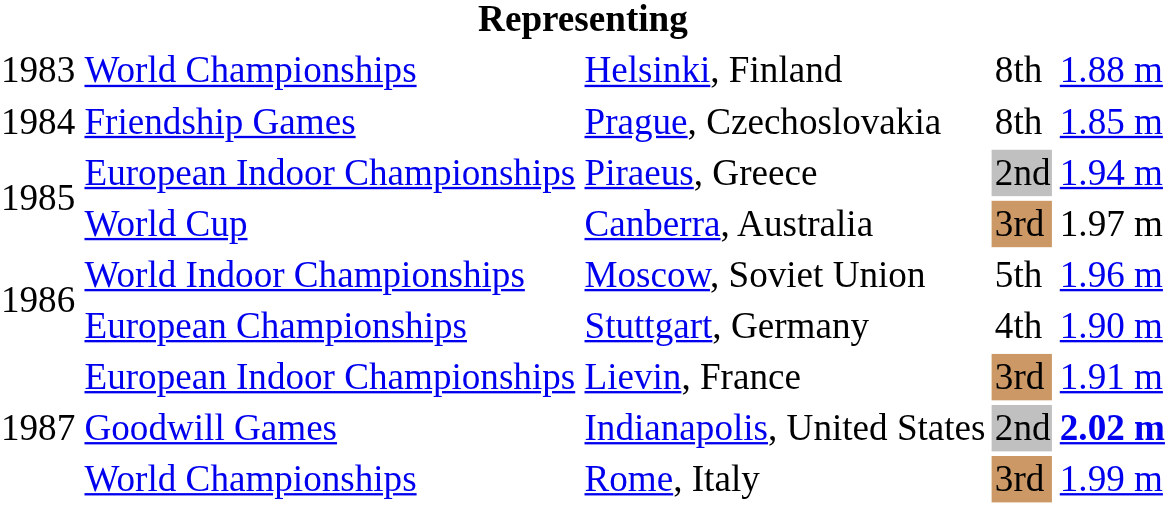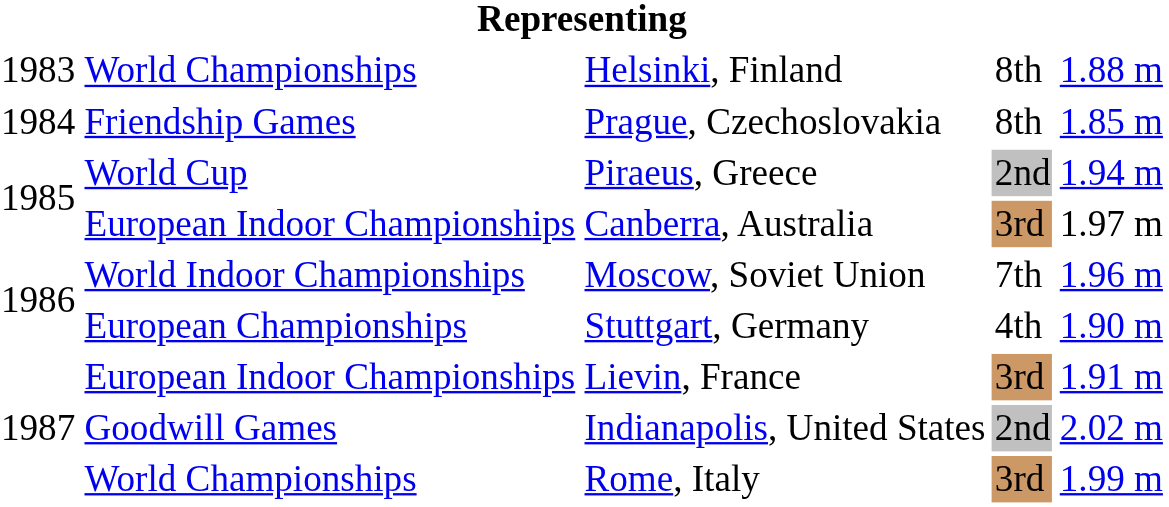 <table>
 <tr>
 <th colspan=6>Representing </th>
 </tr>
 <tr>
 <td>1983</td>
 <td><a href='#'>World Championships</a></td>
 <td><a href='#'>Helsinki</a>, Finland</td>
 <td>8th</td>
 <td><a href='#'>1.88 m</a></td>
 </tr>
 <tr>
 <td>1984</td>
 <td><a href='#'>Friendship Games</a></td>
 <td><a href='#'>Prague</a>, Czechoslovakia</td>
 <td>8th</td>
 <td><a href='#'>1.85 m</a></td>
 </tr>
 <tr>
 <td rowspan=2>1985</td>
-<td><a href='#'>European Indoor Championships</a></td>
+<td><a href='#'>World Cup</a></td>
 <td><a href='#'>Piraeus</a>, Greece</td>
 <td bgcolor=silver>2nd</td>
 <td><a href='#'>1.94 m</a></td>
 </tr>
 <tr>
-<td><a href='#'>World Cup</a></td>
+<td><a href='#'>European Indoor Championships</a></td>
 <td><a href='#'>Canberra</a>, Australia</td>
 <td bgcolor=cc9966>3rd</td>
 <td>1.97 m</td>
 </tr>
 <tr>
 <td rowspan=2>1986</td>
 <td><a href='#'>World Indoor Championships</a></td>
 <td><a href='#'>Moscow</a>, Soviet Union</td>
-<td>5th</td>
+<td>7th</td>
 <td><a href='#'>1.96 m</a></td>
 </tr>
 <tr>
 <td><a href='#'>European Championships</a></td>
 <td><a href='#'>Stuttgart</a>, Germany</td>
 <td>4th</td>
 <td><a href='#'>1.90 m</a></td>
 </tr>
 <tr>
 <td rowspan=3>1987</td>
 <td><a href='#'>European Indoor Championships</a></td>
 <td><a href='#'>Lievin</a>, France</td>
 <td bgcolor=cc9966>3rd</td>
 <td><a href='#'>1.91 m</a></td>
 </tr>
 <tr>
 <td><a href='#'>Goodwill Games</a></td>
 <td><a href='#'>Indianapolis</a>, United States</td>
 <td bgcolor=silver>2nd</td>
-<td><strong><a href='#'>2.02 m</a></strong></td>
+<td><a href='#'>2.02 m</a></td>
 </tr>
 <tr>
 <td><a href='#'>World Championships</a></td>
 <td><a href='#'>Rome</a>, Italy</td>
 <td bgcolor=cc9966>3rd</td>
 <td><a href='#'>1.99 m</a></td>
 </tr>
 </table>
